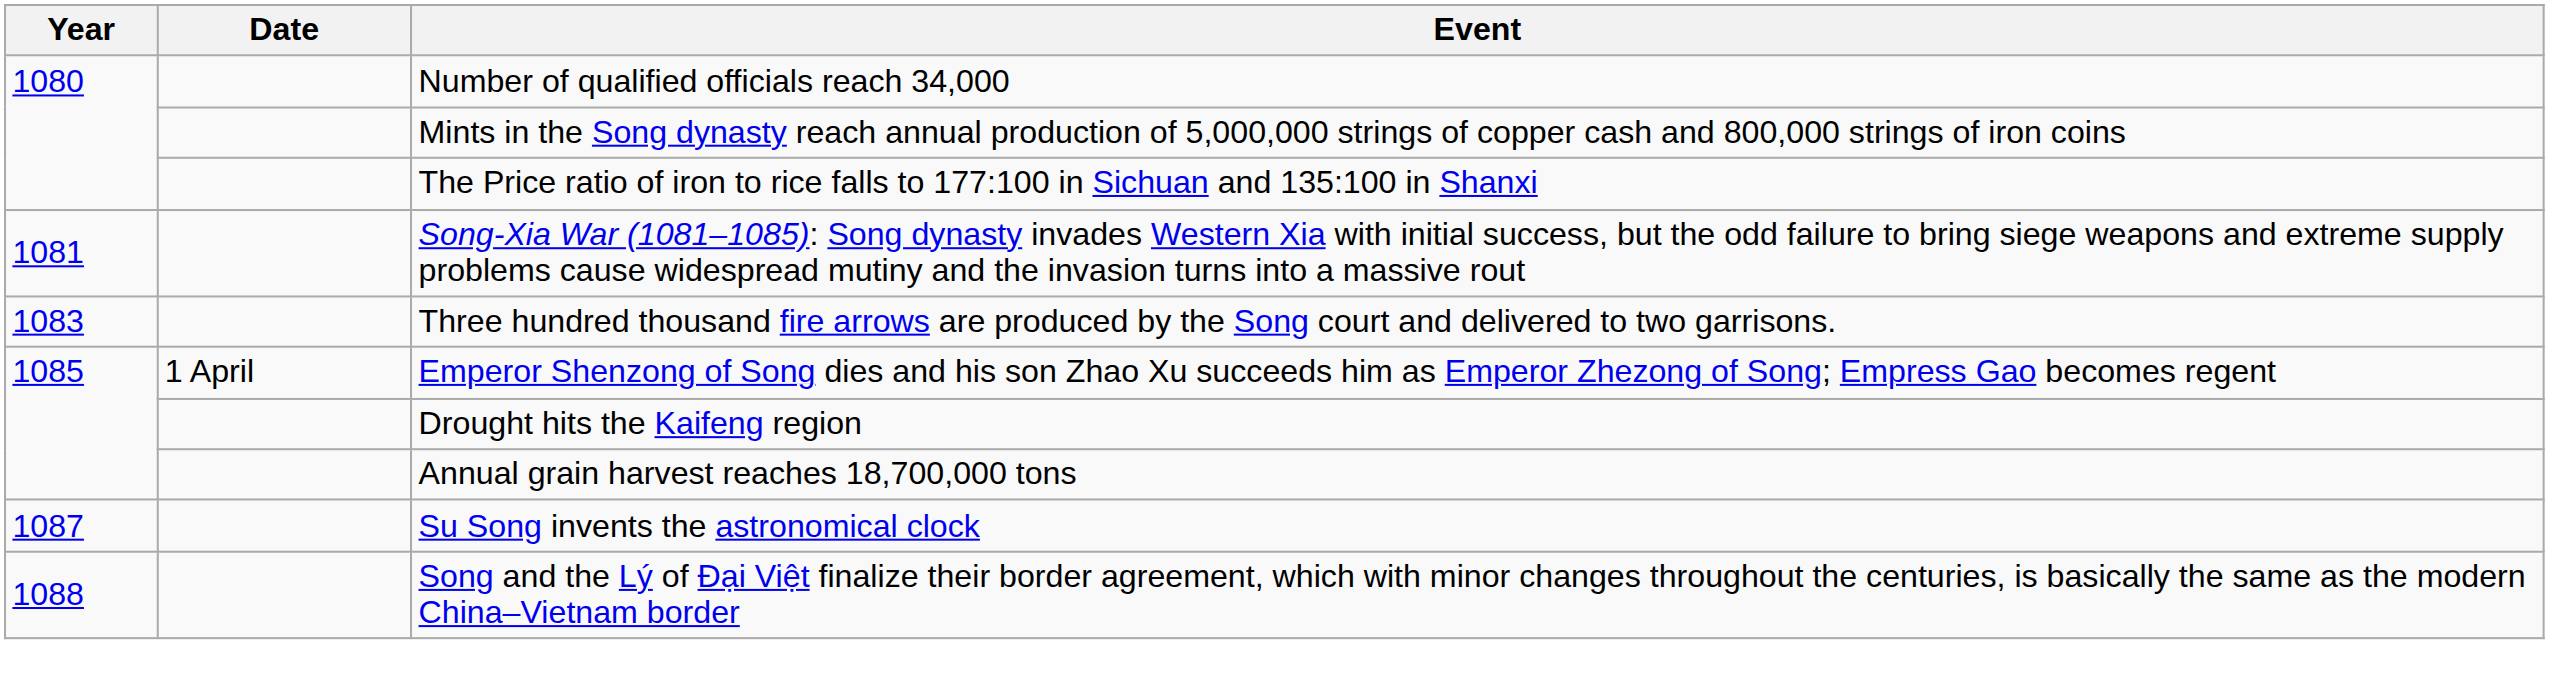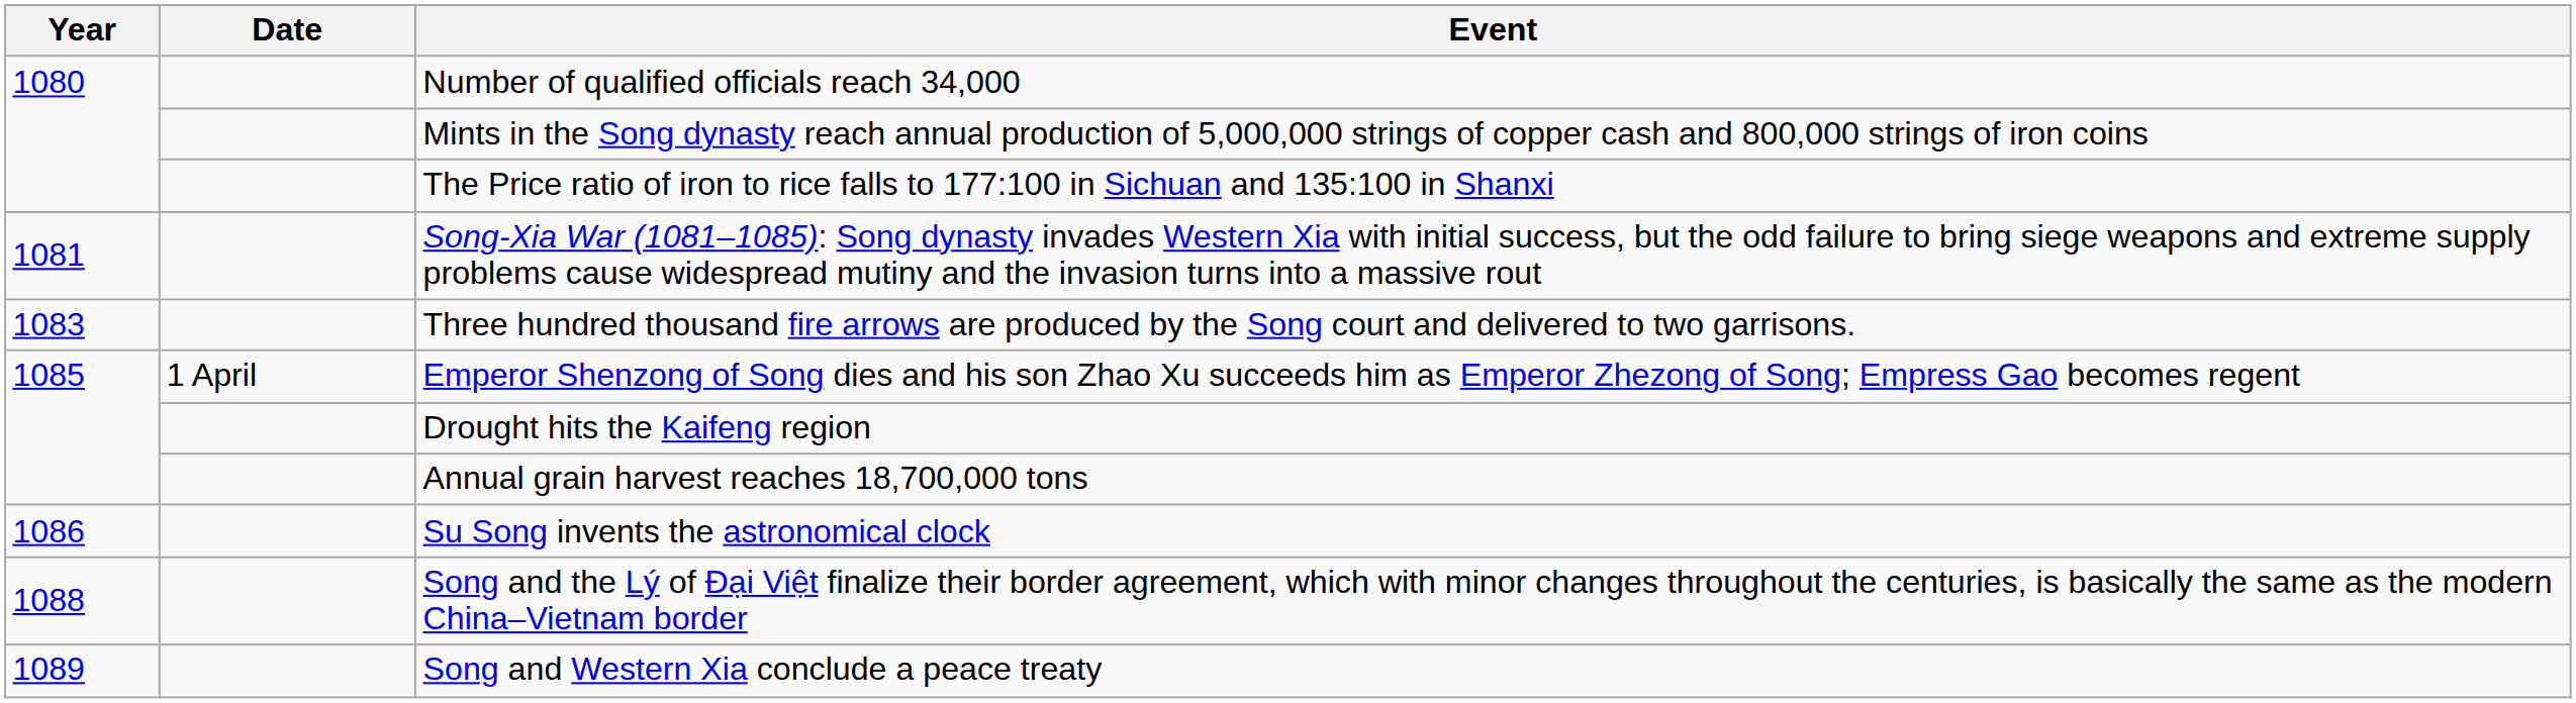 <table class="wikitable" width="100%">
 <tr>
 <th style="width:6%">Year</th>
 <th style="width:10%">Date</th>
 <th>Event</th>
 </tr>
 <tr>
 <td rowspan="3" valign="top"><a href='#'>1080</a></td>
 <td></td>
 <td>Number of qualified officials reach 34,000</td>
 </tr>
 <tr>
 <td></td>
 <td>Mints in the <a href='#'>Song dynasty</a> reach annual production of 5,000,000 strings of copper cash and 800,000 strings of iron coins</td>
 </tr>
 <tr>
 <td></td>
 <td>The Price ratio of iron to rice falls to 177:100 in <a href='#'>Sichuan</a> and 135:100 in <a href='#'>Shanxi</a></td>
 </tr>
 <tr>
 <td><a href='#'>1081</a></td>
 <td></td>
 <td><em><a href='#'>Song-Xia War (1081–1085)</a></em>: <a href='#'>Song dynasty</a> invades <a href='#'>Western Xia</a> with initial success, but the odd failure to bring siege weapons and extreme supply problems cause widespread mutiny and the invasion turns into a massive rout</td>
 </tr>
 <tr>
 <td><a href='#'>1083</a></td>
 <td></td>
 <td>Three hundred thousand <a href='#'>fire arrows</a> are produced by the <a href='#'>Song</a> court and delivered to two garrisons.</td>
 </tr>
 <tr>
 <td rowspan="3" valign="top"><a href='#'>1085</a></td>
 <td>1 April</td>
 <td><a href='#'>Emperor Shenzong of Song</a> dies and his son Zhao Xu succeeds him as <a href='#'>Emperor Zhezong of Song</a>; <a href='#'>Empress Gao</a> becomes regent</td>
 </tr>
 <tr>
 <td></td>
 <td>Drought hits the <a href='#'>Kaifeng</a> region</td>
 </tr>
 <tr>
 <td></td>
 <td>Annual grain harvest reaches 18,700,000 tons</td>
 </tr>
 <tr>
-<td><a href='#'>1087</a></td>
+<td><a href='#'>1086</a></td>
 <td></td>
 <td><a href='#'>Su Song</a> invents the <a href='#'>astronomical clock</a></td>
 </tr>
 <tr>
 <td><a href='#'>1088</a></td>
 <td></td>
 <td><a href='#'>Song</a> and the <a href='#'>Lý</a> of <a href='#'>Đại Việt</a> finalize their border agreement, which with minor changes throughout the centuries, is basically the same as the modern <a href='#'>China–Vietnam border</a></td>
 </tr>
+<tr>
+<td><a href='#'>1089</a></td>
+<td></td>
+<td><a href='#'>Song</a> and <a href='#'>Western Xia</a> conclude a peace treaty</td>
+</tr>
 </table>
